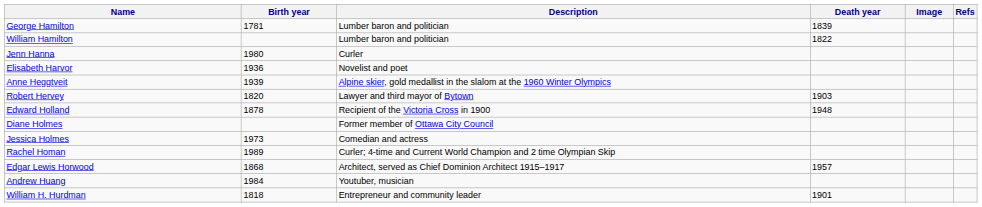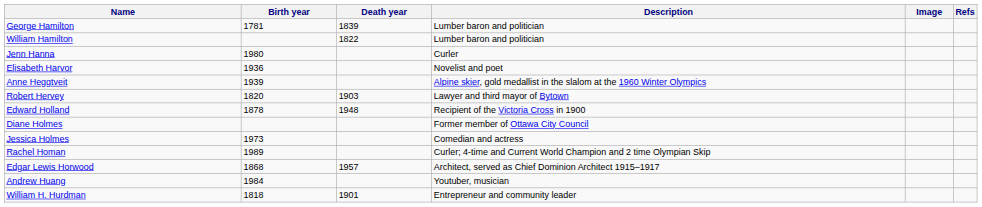 <table class="wikitable" style="font-size:90%;">
 <tr>
 <th style="background-color:#f2f2f2; color: #000080" width="25%">Name</th>
 <th style="background-color:#f2f2f2; color: #000080" width="10%">Birth year</th>
+<th style="background-color:#f2f2f2; color: #000080" width="10%">Death year</th>
 <th style="background-color:#f2f2f2; color: #000080" width="50%">Description</th>
-<th style="background-color:#f2f2f2; color: #000080" width="10%">Death year</th>
 <th style="background-color:#f2f2f2; color: #000080" width="5%">Image</th>
 <th style="background-color:#f2f2f2; color: #000080" width="5%">Refs</th>
 </tr>
 <tr>
 <td><a href='#'>George Hamilton</a></td>
 <td>1781</td>
+<td>1839</td>
 <td>Lumber baron and politician</td>
-<td>1839</td>
 <td></td>
 <td></td>
 </tr>
 <tr>
 <td><a href='#'>William Hamilton</a></td>
 <td></td>
+<td>1822</td>
 <td>Lumber baron and politician</td>
-<td>1822</td>
 <td></td>
 <td></td>
 </tr>
 <tr>
 <td><a href='#'>Jenn Hanna</a></td>
 <td>1980</td>
+<td></td>
 <td>Curler</td>
-<td></td>
 <td></td>
 <td></td>
 </tr>
 <tr>
 <td><a href='#'>Elisabeth Harvor</a></td>
 <td>1936</td>
+<td></td>
 <td>Novelist and poet</td>
-<td></td>
 <td></td>
 <td></td>
 </tr>
 <tr>
 <td><a href='#'>Anne Heggtveit</a></td>
 <td>1939</td>
+<td></td>
 <td><a href='#'>Alpine skier</a>, gold medallist in the slalom at the <a href='#'>1960 Winter Olympics</a></td>
-<td></td>
 <td></td>
 <td></td>
 </tr>
 <tr>
 <td><a href='#'>Robert Hervey</a></td>
 <td>1820</td>
+<td>1903</td>
 <td>Lawyer and third mayor of <a href='#'>Bytown</a></td>
-<td>1903</td>
 <td></td>
 <td></td>
 </tr>
 <tr>
 <td><a href='#'>Edward Holland</a></td>
 <td>1878</td>
+<td>1948</td>
 <td>Recipient of the <a href='#'>Victoria Cross</a> in 1900</td>
-<td>1948</td>
 <td></td>
 <td></td>
 </tr>
 <tr>
 <td><a href='#'>Diane Holmes</a></td>
 <td></td>
+<td></td>
 <td>Former member of <a href='#'>Ottawa City Council</a></td>
-<td></td>
 <td></td>
 <td></td>
 </tr>
 <tr>
 <td><a href='#'>Jessica Holmes</a></td>
 <td>1973</td>
+<td></td>
 <td>Comedian and actress</td>
-<td></td>
 <td></td>
 <td></td>
 </tr>
 <tr>
 <td><a href='#'>Rachel Homan</a></td>
 <td>1989</td>
+<td></td>
 <td>Curler; 4-time and Current World Champion and 2 time Olympian Skip</td>
-<td></td>
 <td></td>
 <td></td>
 </tr>
 <tr>
 <td><a href='#'>Edgar Lewis Horwood</a></td>
 <td>1868</td>
+<td>1957</td>
 <td>Architect, served as Chief Dominion Architect 1915–1917</td>
-<td>1957</td>
 <td></td>
 <td></td>
 </tr>
 <tr>
 <td><a href='#'>Andrew Huang</a></td>
 <td>1984</td>
+<td></td>
 <td>Youtuber, musician</td>
-<td></td>
 <td></td>
 <td></td>
 </tr>
 <tr>
 <td><a href='#'>William H. Hurdman</a></td>
 <td>1818</td>
+<td>1901</td>
 <td>Entrepreneur and community leader</td>
-<td>1901</td>
 <td></td>
 <td></td>
 </tr>
 </table>
